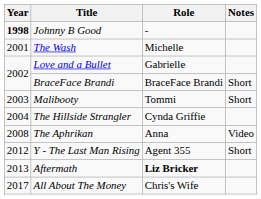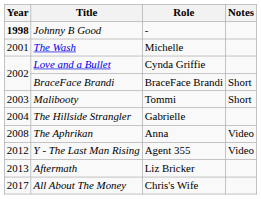 <table class="wikitable plainrowheaders sortable" style="margin-right: 0;">
 <tr>
 <th scope="col">Year</th>
 <th scope="col">Title</th>
 <th scope="col">Role</th>
 <th scope="col" class="unsortable">Notes</th>
 </tr>
 <tr>
 <td><strong>1998</strong></td>
 <td><em>Johnny B Good</em></td>
 <td>-</td>
 <td></td>
 </tr>
 <tr>
 <td>2001</td>
 <td><em><a href='#'>The Wash</a></em></td>
 <td>Michelle</td>
 <td></td>
 </tr>
 <tr>
 <td rowspan=2>2002</td>
 <td><em><a href='#'>Love and a Bullet</a></em></td>
-<td>Gabrielle</td>
+<td>Cynda Griffie</td>
 <td></td>
 </tr>
 <tr>
 <td><em>BraceFace Brandi</em></td>
 <td>BraceFace Brandi</td>
 <td>Short</td>
 </tr>
 <tr>
 <td>2003</td>
 <td><em>Malibooty</em></td>
 <td>Tommi</td>
 <td>Short</td>
 </tr>
 <tr>
 <td>2004</td>
 <td><em>The Hillside Strangler</em></td>
-<td>Cynda Griffie</td>
+<td>Gabrielle</td>
 <td></td>
 </tr>
 <tr>
 <td>2008</td>
 <td><em>The Aphrikan</em></td>
 <td>Anna</td>
 <td>Video</td>
 </tr>
 <tr>
 <td>2012</td>
 <td><em>Y - The Last Man Rising</em></td>
 <td>Agent 355</td>
-<td>Short</td>
+<td>Video</td>
 </tr>
 <tr>
 <td>2013</td>
 <td><em>Aftermath</em></td>
-<td><strong>Liz Bricker</strong></td>
+<td>Liz Bricker</td>
 <td></td>
 </tr>
 <tr>
 <td>2017</td>
 <td><em>All About The Money</em></td>
 <td>Chris's Wife</td>
 <td></td>
 </tr>
 </table>
